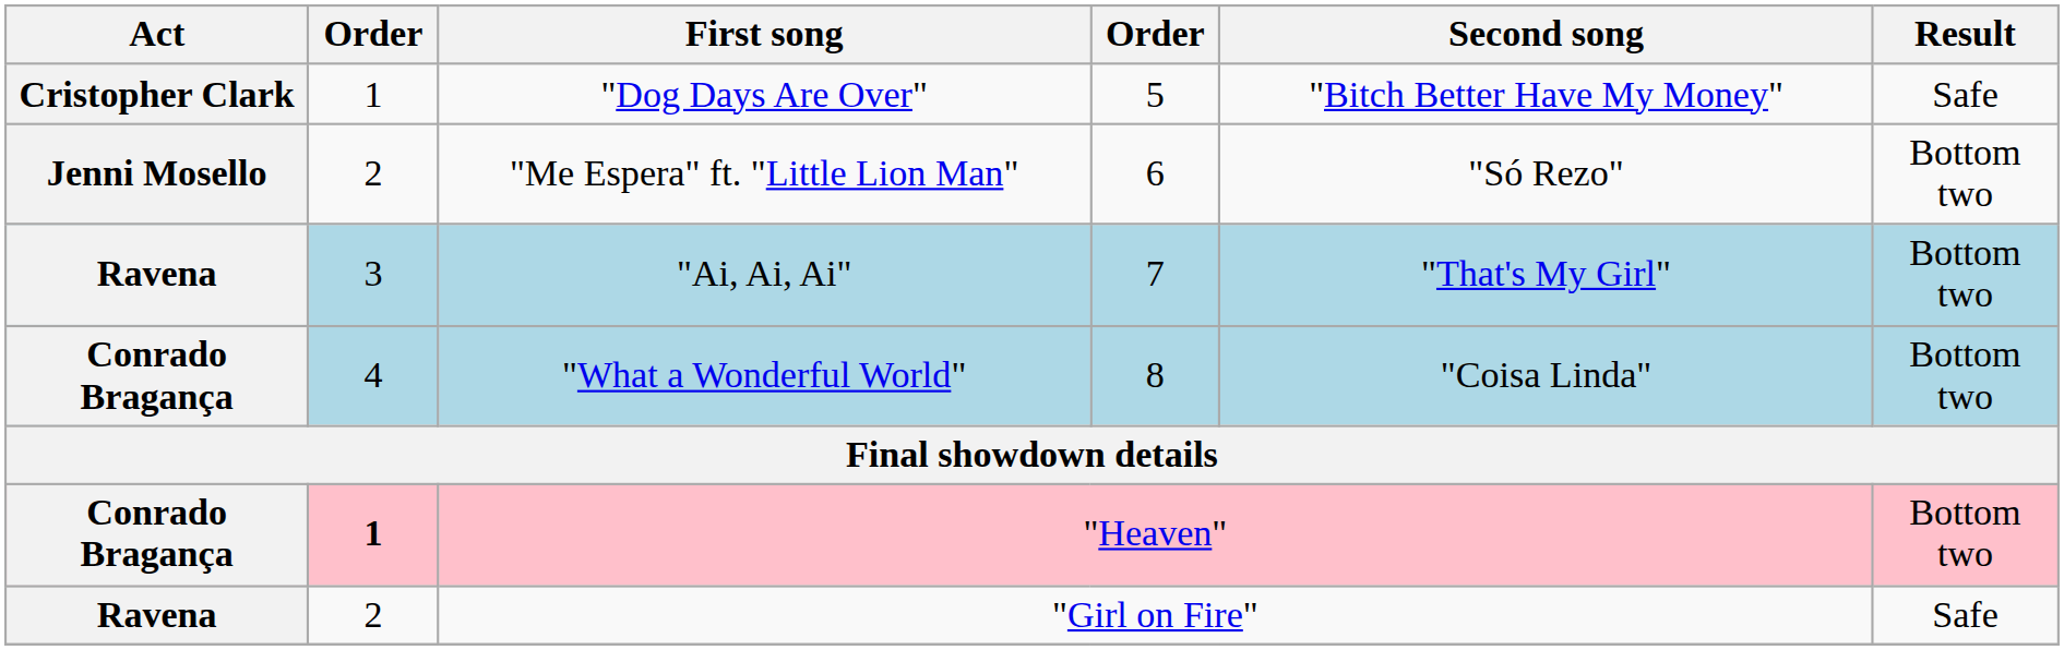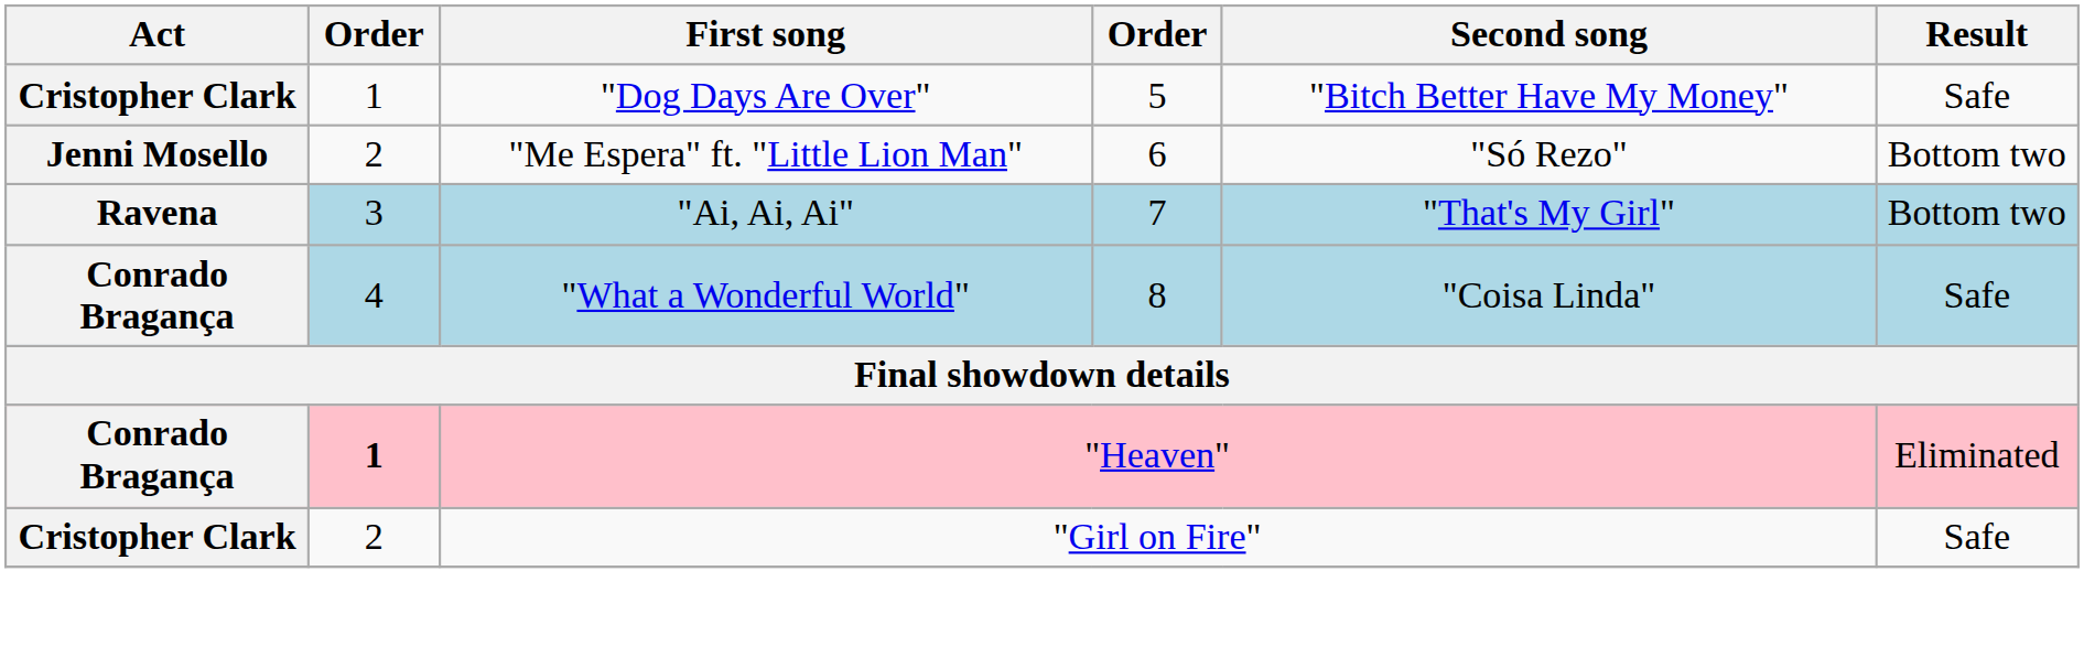 <table class="wikitable plainrowheaders" style="text-align:center; width:100%;">
 <tr>
 <th scope="col" style="width:13%;">Act</th>
 <th scope="col" style="width:05%;">Order</th>
 <th scope="col" style="width:28%;">First song</th>
 <th scope="col" style="width:05%;">Order</th>
 <th scope="col" style="width:28%;">Second song</th>
 <th scope="col" style="width:08%;">Result</th>
 </tr>
 <tr>
 <th scope="row">Cristopher Clark</th>
 <td>1</td>
 <td>"<a href='#'>Dog Days Are Over</a>"</td>
 <td>5</td>
 <td>"<a href='#'>Bitch Better Have My Money</a>"</td>
 <td>Safe</td>
 </tr>
 <tr>
 <th scope="row">Jenni Mosello</th>
 <td>2</td>
 <td>"Me Espera" ft. "<a href='#'>Little Lion Man</a>"</td>
 <td>6</td>
 <td>"Só Rezo"</td>
 <td>Bottom two</td>
 </tr>
 <tr bgcolor="ADD8E6">
 <th scope="row">Ravena</th>
 <td>3</td>
 <td>"Ai, Ai, Ai"</td>
 <td>7</td>
 <td>"<a href='#'>That's My Girl</a>"</td>
 <td>Bottom two</td>
 </tr>
 <tr bgcolor="ADD8E6">
 <th scope="row">Conrado Bragança</th>
 <td>4</td>
 <td>"<a href='#'>What a Wonderful World</a>"</td>
 <td>8</td>
 <td>"Coisa Linda"</td>
-<td>Bottom two</td>
+<td>Safe</td>
 </tr>
 <tr>
 <th colspan="6">Final showdown details</th>
 </tr>
 <tr bgcolor="FFC0CB">
 <th scope="row">Conrado Bragança</th>
 <td><strong>1</strong></td>
 <td colspan="3">"<a href='#'>Heaven</a>"</td>
-<td>Bottom two</td>
+<td>Eliminated</td>
 </tr>
 <tr>
-<th scope="row">Ravena</th>
+<th scope="row">Cristopher Clark</th>
 <td>2</td>
 <td colspan="3">"<a href='#'>Girl on Fire</a>"</td>
 <td>Safe</td>
 </tr>
 <tr>
 </tr>
 </table>
